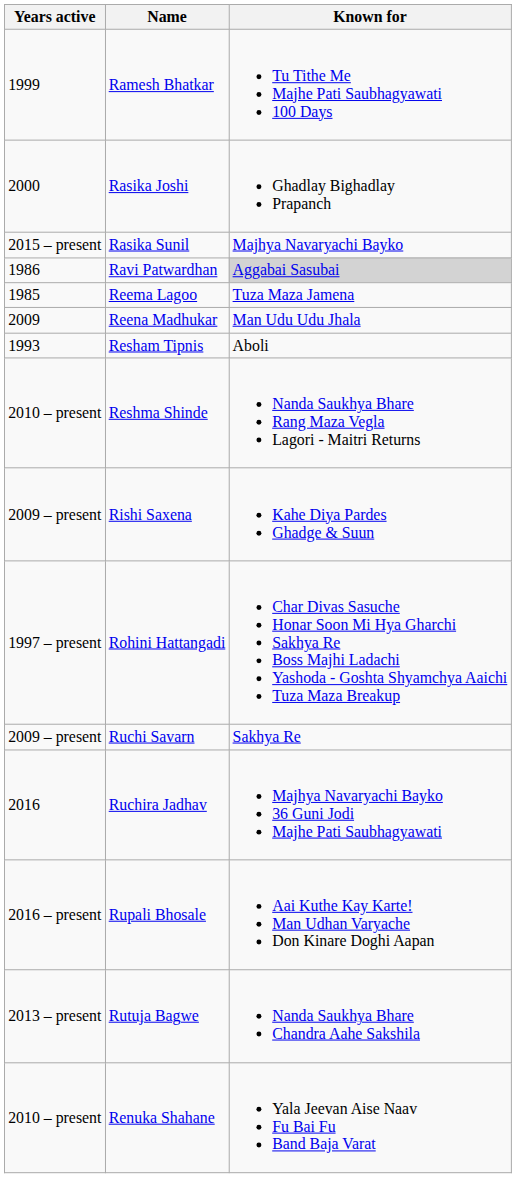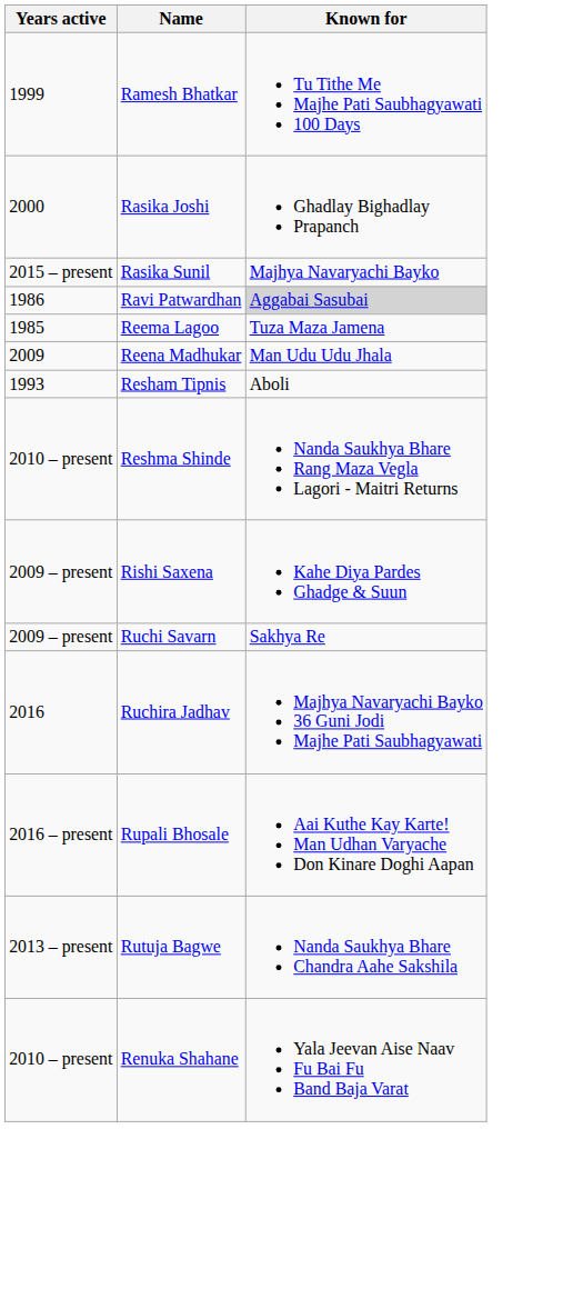 <table class="wikitable">
 <tr>
 <th>Years active</th>
 <th>Name</th>
 <th>Known for</th>
 </tr>
 <tr>
 <td>1999</td>
 <td><a href='#'>Ramesh Bhatkar</a></td>
 <td><br><ul><li><a href='#'>Tu Tithe Me</a></li><li><a href='#'>Majhe Pati Saubhagyawati</a></li><li><a href='#'>100 Days</a></li></ul></td>
 </tr>
 <tr>
 <td>2000</td>
 <td><a href='#'>Rasika Joshi</a></td>
 <td><br><ul><li>Ghadlay Bighadlay</li><li>Prapanch</li></ul></td>
 </tr>
 <tr>
 <td>2015 – present</td>
 <td><a href='#'>Rasika Sunil</a></td>
 <td><a href='#'>Majhya Navaryachi Bayko</a></td>
 </tr>
 <tr>
 <td>1986</td>
 <td><a href='#'>Ravi Patwardhan</a></td>
 <td style="background: lightgrey;"><a href='#'>Aggabai Sasubai</a></td>
 </tr>
 <tr>
 <td>1985</td>
 <td><a href='#'>Reema Lagoo</a></td>
 <td><a href='#'>Tuza Maza Jamena</a></td>
 </tr>
 <tr>
 <td>2009</td>
 <td><a href='#'>Reena Madhukar</a></td>
 <td><a href='#'>Man Udu Udu Jhala</a></td>
 </tr>
 <tr>
 <td>1993</td>
 <td><a href='#'>Resham Tipnis</a></td>
 <td>Aboli</td>
 </tr>
 <tr>
 <td>2010 – present</td>
 <td><a href='#'>Reshma Shinde</a></td>
 <td><br><ul><li><a href='#'>Nanda Saukhya Bhare</a></li><li><a href='#'>Rang Maza Vegla</a></li><li>Lagori - Maitri Returns</li></ul></td>
 </tr>
 <tr>
 <td>2009 – present</td>
 <td><a href='#'>Rishi Saxena</a></td>
 <td><br><ul><li><a href='#'>Kahe Diya Pardes</a></li><li><a href='#'>Ghadge & Suun</a></li></ul></td>
 </tr>
 <tr>
-<td>1997 – present</td>
-<td><a href='#'>Rohini Hattangadi</a></td>
-<td><br><ul><li><a href='#'>Char Divas Sasuche</a></li><li><a href='#'>Honar Soon Mi Hya Gharchi</a></li><li><a href='#'>Sakhya Re</a></li><li><a href='#'>Boss Majhi Ladachi</a></li><li><a href='#'>Yashoda - Goshta Shyamchya Aaichi</a></li><li><a href='#'>Tuza Maza Breakup</a></li></ul></td>
-</tr>
-<tr>
 <td>2009 – present</td>
 <td><a href='#'>Ruchi Savarn</a></td>
 <td><a href='#'>Sakhya Re</a></td>
 </tr>
 <tr>
 <td>2016</td>
 <td><a href='#'>Ruchira Jadhav</a></td>
 <td><br><ul><li><a href='#'>Majhya Navaryachi Bayko</a></li><li><a href='#'>36 Guni Jodi</a></li><li><a href='#'>Majhe Pati Saubhagyawati</a></li></ul></td>
 </tr>
 <tr>
 <td>2016 – present</td>
 <td><a href='#'>Rupali Bhosale</a></td>
 <td><br><ul><li><a href='#'>Aai Kuthe Kay Karte!</a></li><li><a href='#'>Man Udhan Varyache</a></li><li>Don Kinare Doghi Aapan</li></ul></td>
 </tr>
 <tr>
 <td>2013 – present</td>
 <td><a href='#'>Rutuja Bagwe</a></td>
 <td><br><ul><li><a href='#'>Nanda Saukhya Bhare</a></li><li><a href='#'>Chandra Aahe Sakshila</a></li></ul></td>
 </tr>
 <tr>
 <td>2010 – present</td>
 <td><a href='#'>Renuka Shahane</a></td>
 <td><br><ul><li>Yala Jeevan Aise Naav</li><li><a href='#'>Fu Bai Fu</a></li><li><a href='#'>Band Baja Varat</a></li></ul></td>
 </tr>
 </table>
